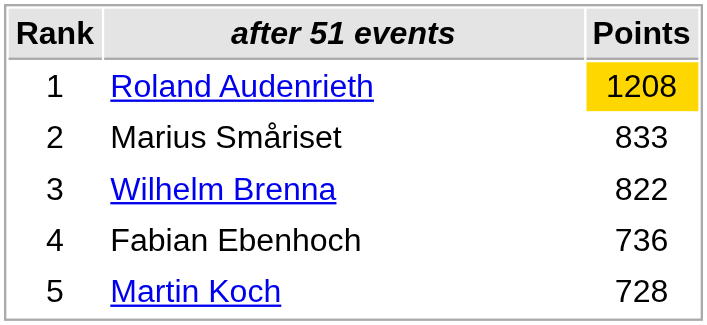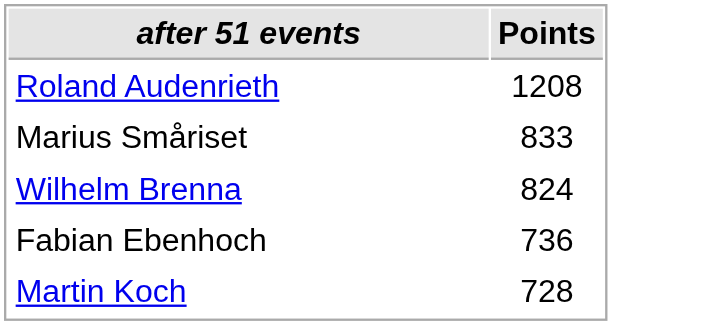 <table cellspacing="1" cellpadding="3" style="border:1px solid #AAAAAA;font-size:86%">
 <tr bgcolor="#E4E4E4">
-<th style="border-bottom:1px solid #AAAAAA" width=10>Rank</th>
 <th style="border-bottom:1px solid #AAAAAA" width=200><em>after 51 events</em></th>
 <th style="border-bottom:1px solid #AAAAAA" width=20>Points</th>
 </tr>
 <tr>
-<td align=center>1</td>
 <td align=left> <a href='#'>Roland Audenrieth</a></td>
-<td align=center style="background: gold;">1208</td>
+<td align=center>1208</td>
 </tr>
 <tr>
-<td align=center>2</td>
 <td align=left> Marius Småriset</td>
 <td align=center>833</td>
 </tr>
 <tr>
-<td align=center>3</td>
 <td align=left> <a href='#'>Wilhelm Brenna</a></td>
-<td align=center>822</td>
+<td align=center>824</td>
 </tr>
 <tr>
-<td align=center>4</td>
 <td align=left> Fabian Ebenhoch</td>
 <td align=center>736</td>
 </tr>
 <tr>
-<td align=center>5</td>
 <td align=left> <a href='#'>Martin Koch</a></td>
 <td align=center>728</td>
 </tr>
 </table>
